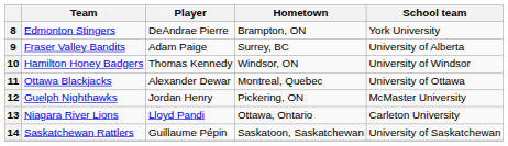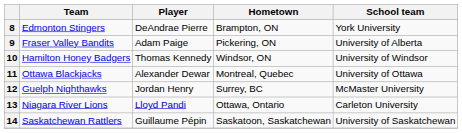 <table class="wikitable">
 <tr>
 <th></th>
 <th>Team</th>
 <th>Player</th>
 <th>Hometown</th>
 <th>School team</th>
 </tr>
 <tr>
 <th>8</th>
 <td><a href='#'>Edmonton Stingers</a></td>
 <td>DeAndrae Pierre</td>
 <td>Brampton, ON</td>
 <td>York University</td>
 </tr>
 <tr>
 <th>9</th>
 <td><a href='#'>Fraser Valley Bandits</a></td>
 <td>Adam Paige</td>
-<td>Surrey, BC</td>
+<td>Pickering, ON</td>
 <td>University of Alberta</td>
 </tr>
 <tr>
 <th>10</th>
 <td><a href='#'>Hamilton Honey Badgers</a></td>
 <td>Thomas Kennedy</td>
 <td>Windsor, ON</td>
 <td>University of Windsor</td>
 </tr>
 <tr>
 <th>11</th>
 <td><a href='#'>Ottawa Blackjacks</a></td>
 <td>Alexander Dewar</td>
 <td>Montreal, Quebec</td>
 <td>University of Ottawa</td>
 </tr>
 <tr>
 <th>12</th>
 <td><a href='#'>Guelph Nighthawks</a></td>
 <td>Jordan Henry</td>
-<td>Pickering, ON</td>
+<td>Surrey, BC</td>
 <td>McMaster University</td>
 </tr>
 <tr>
 <th>13</th>
 <td><a href='#'>Niagara River Lions</a></td>
 <td><a href='#'>Lloyd Pandi</a></td>
 <td>Ottawa, Ontario</td>
 <td>Carleton University</td>
 </tr>
 <tr>
 <th>14</th>
 <td><a href='#'>Saskatchewan Rattlers</a></td>
 <td>Guillaume Pépin</td>
 <td>Saskatoon, Saskatchewan</td>
 <td>University of Saskatchewan</td>
 </tr>
 <tr>
 </tr>
 </table>
